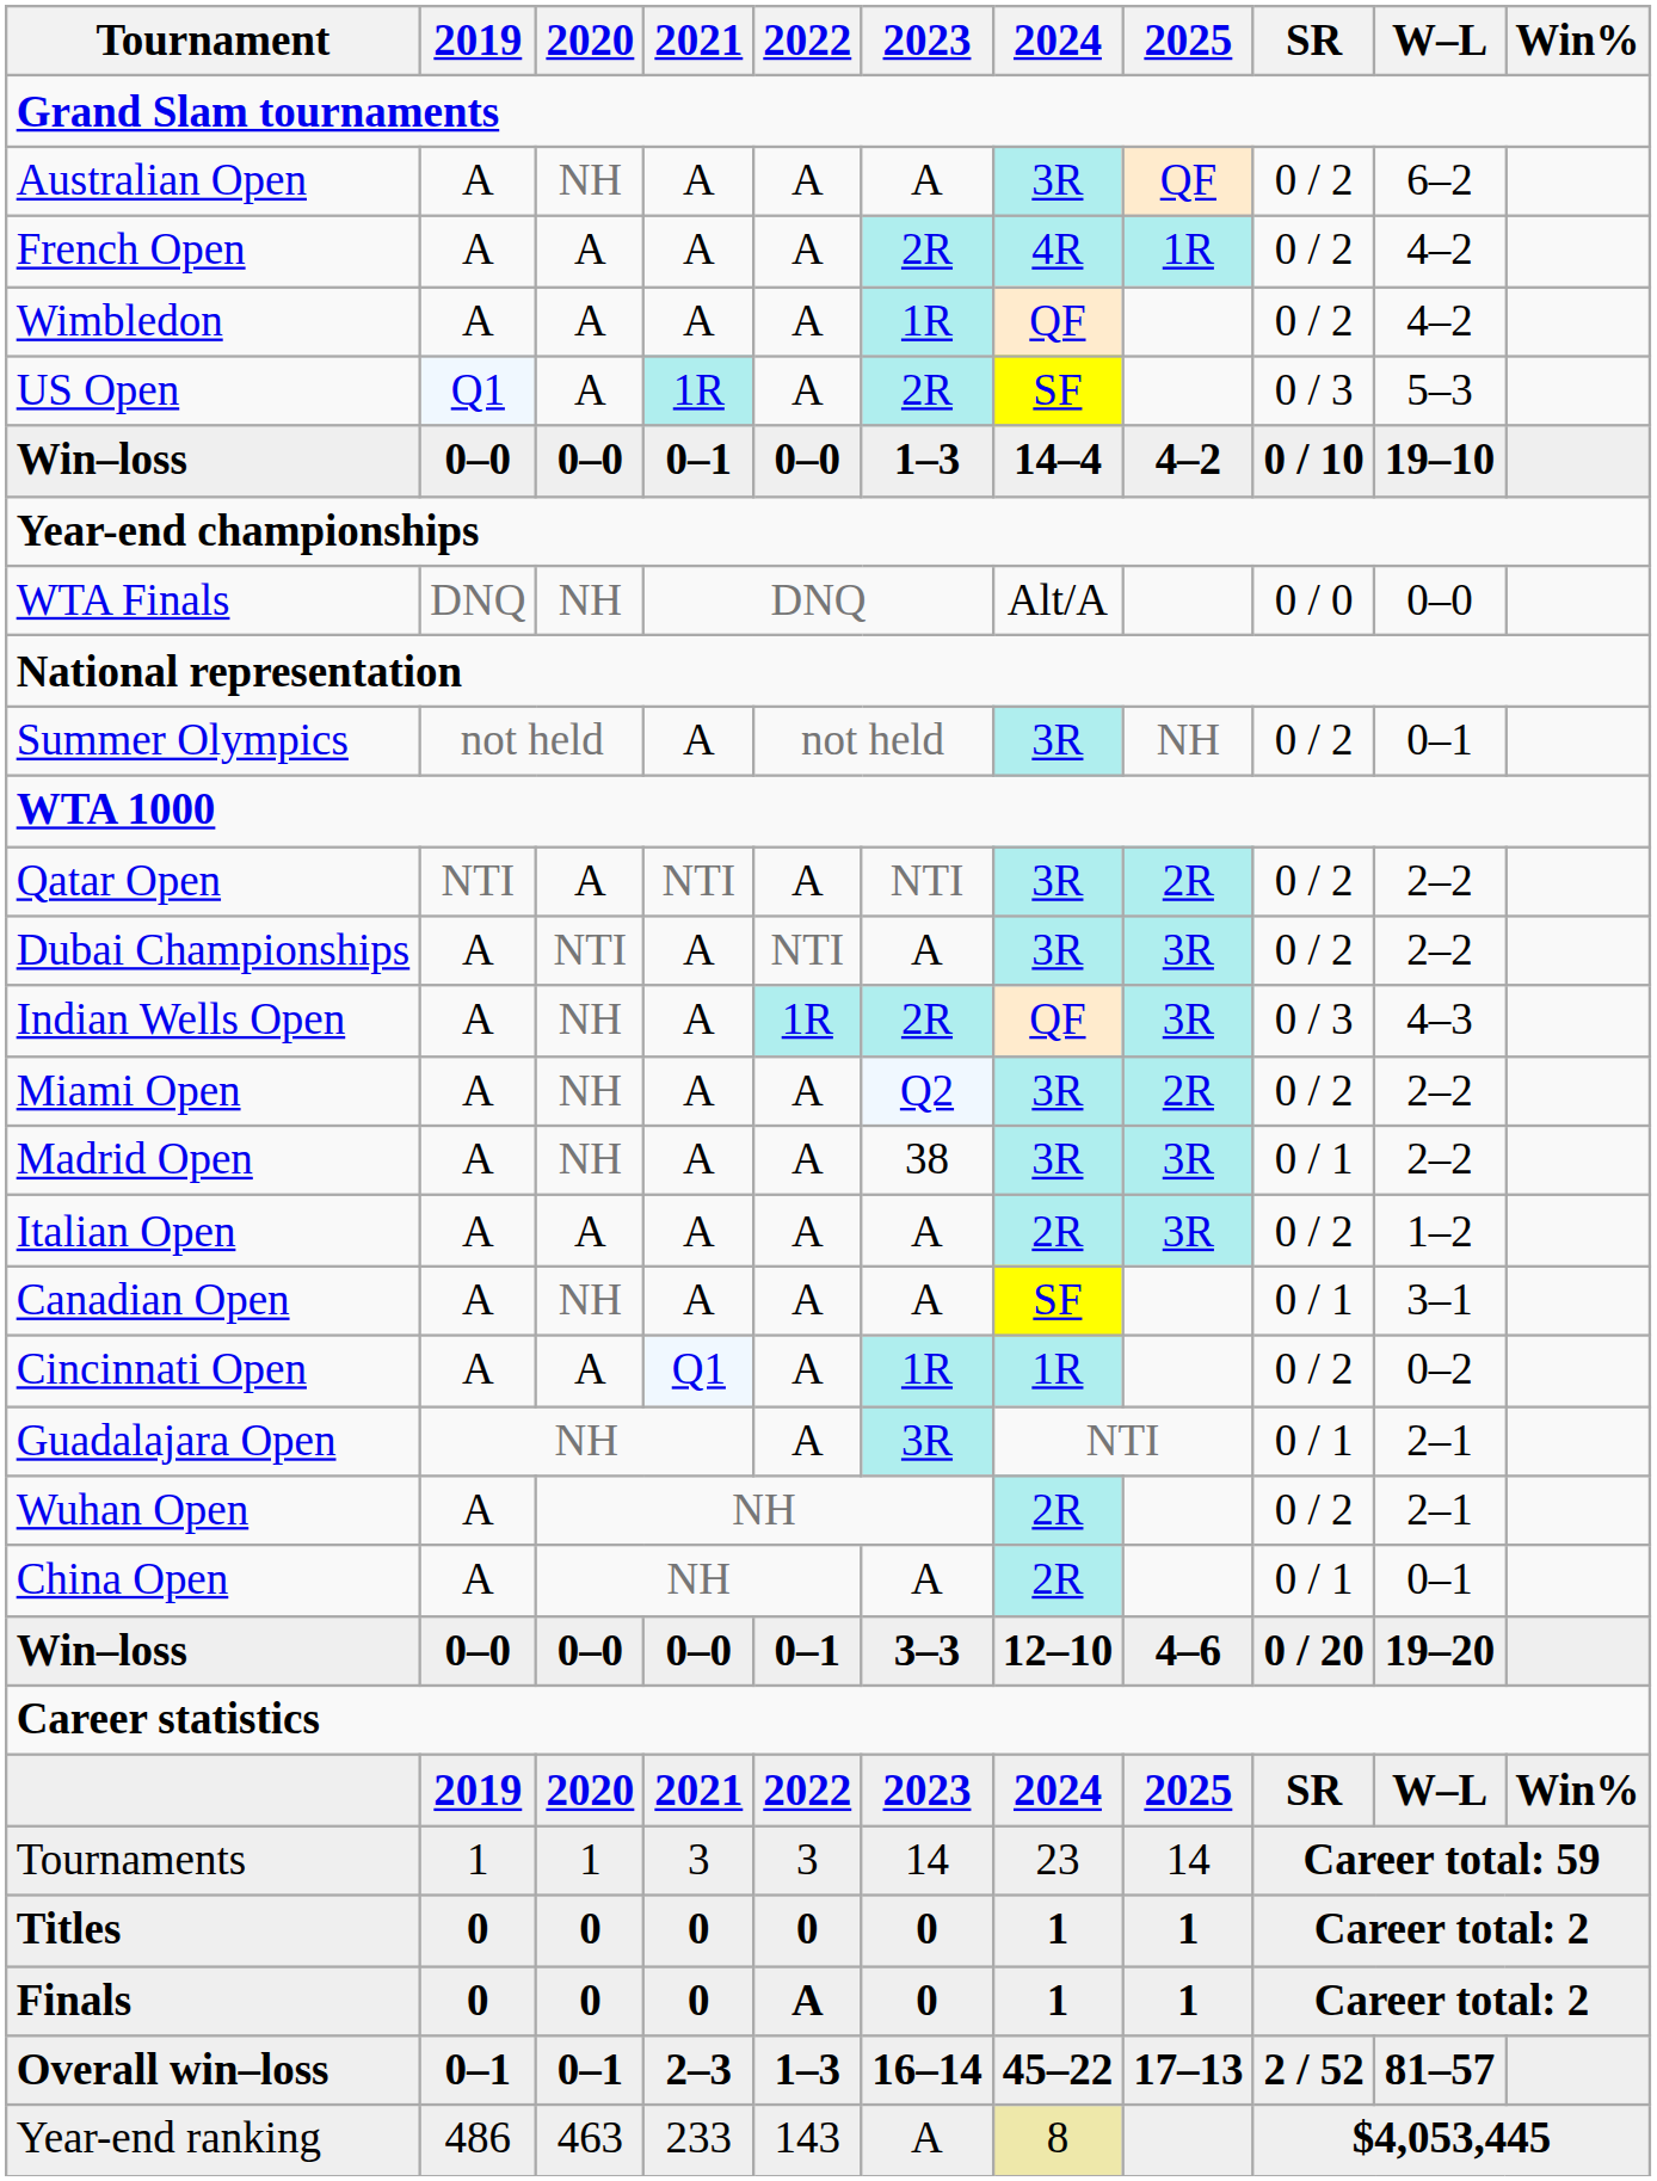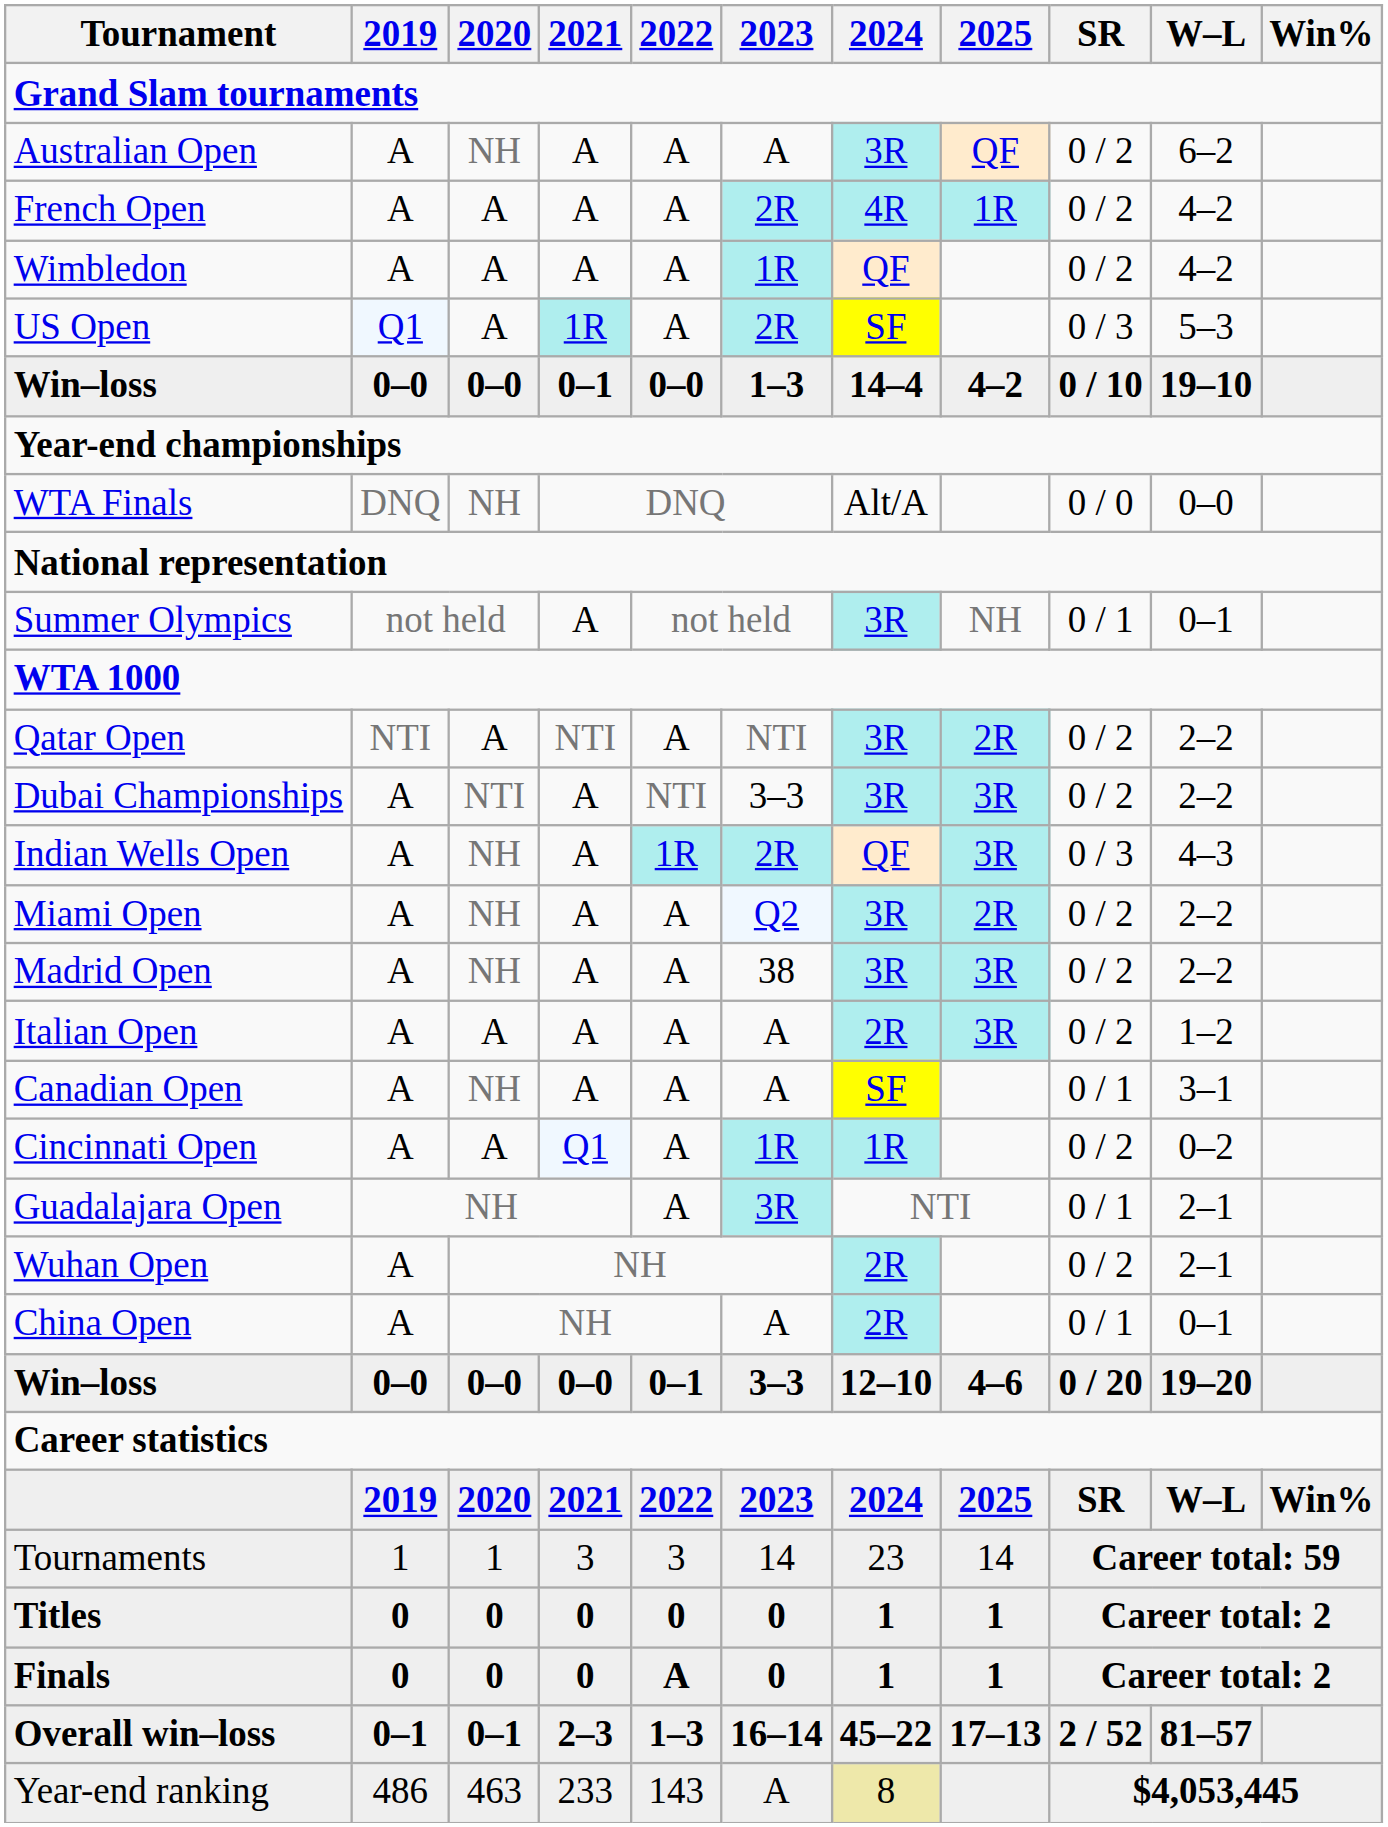 <table class=wikitable style=text-align:center;>
 <tr>
 <th>Tournament</th>
 <th><a href='#'>2019</a></th>
 <th><a href='#'>2020</a></th>
 <th><a href='#'>2021</a></th>
 <th><a href='#'>2022</a></th>
 <th><a href='#'>2023</a></th>
 <th><a href='#'>2024</a></th>
 <th><a href='#'>2025</a></th>
 <th>SR</th>
 <th>W–L</th>
 <th>Win%</th>
 </tr>
 <tr>
 <td colspan="11" style="text-align:left"><strong><a href='#'>Grand Slam tournaments</a></strong></td>
 </tr>
 <tr>
 <td style=text-align:left><a href='#'>Australian Open</a></td>
 <td>A</td>
 <td style=color:#767676>NH</td>
 <td>A</td>
 <td>A</td>
 <td>A</td>
 <td style=background:#afeeee><a href='#'>3R</a></td>
 <td style=background:#ffebcd><a href='#'>QF</a></td>
 <td>0 / 2</td>
 <td>6–2</td>
 <td></td>
 </tr>
 <tr>
 <td style=text-align:left><a href='#'>French Open</a></td>
 <td>A</td>
 <td>A</td>
 <td>A</td>
 <td>A</td>
 <td style=background:#afeeee><a href='#'>2R</a></td>
 <td style=background:#afeeee><a href='#'>4R</a></td>
 <td style=background:#afeeee><a href='#'>1R</a></td>
 <td>0 / 2</td>
 <td>4–2</td>
 <td></td>
 </tr>
 <tr>
 <td style=text-align:left><a href='#'>Wimbledon</a></td>
 <td>A</td>
 <td>A</td>
 <td>A</td>
 <td>A</td>
 <td style=background:#afeeee><a href='#'>1R</a></td>
 <td style=background:#ffebcd><a href='#'>QF</a></td>
 <td></td>
 <td>0 / 2</td>
 <td>4–2</td>
 <td></td>
 </tr>
 <tr>
 <td style=text-align:left><a href='#'>US Open</a></td>
 <td style=background:#f0f8ff><a href='#'>Q1</a></td>
 <td>A</td>
 <td style=background:#afeeee><a href='#'>1R</a></td>
 <td>A</td>
 <td style=background:#afeeee><a href='#'>2R</a></td>
 <td style=background:yellow><a href='#'>SF</a></td>
 <td></td>
 <td>0 / 3</td>
 <td>5–3</td>
 <td></td>
 </tr>
 <tr style=background:#efefef;font-weight:bold;>
 <td style=text-align:left>Win–loss</td>
 <td>0–0</td>
 <td>0–0</td>
 <td>0–1</td>
 <td>0–0</td>
 <td>1–3</td>
 <td>14–4</td>
 <td>4–2</td>
 <td>0 / 10</td>
 <td>19–10</td>
 <td></td>
 </tr>
 <tr>
 <td colspan="12" style="text-align:left"><strong>Year-end championships</strong></td>
 </tr>
 <tr>
 <td style=text-align:left><a href='#'>WTA Finals</a></td>
 <td style=color:#767676>DNQ</td>
 <td style=color:#767676>NH</td>
 <td colspan=3 style=color:#767676>DNQ</td>
 <td>Alt/A</td>
 <td></td>
 <td>0 / 0</td>
 <td>0–0</td>
 <td></td>
 </tr>
 <tr>
 <td colspan="12" style="text-align:left"><strong>National representation</strong></td>
 </tr>
 <tr>
 <td style=text-align:left><a href='#'>Summer Olympics</a></td>
 <td colspan=2 style=color:#767676>not held</td>
 <td>A</td>
 <td colspan=2 style=color:#767676>not held</td>
 <td style=background:#afeeee><a href='#'>3R</a></td>
 <td style=color:#767676>NH</td>
-<td>0 / 2</td>
+<td>0 / 1</td>
 <td>0–1</td>
 <td></td>
 </tr>
 <tr>
 <td colspan="11" style="text-align:left"><strong><a href='#'>WTA 1000</a></strong></td>
 </tr>
 <tr>
 <td style=text-align:left><a href='#'>Qatar Open</a></td>
 <td style=color:#767676>NTI</td>
 <td>A</td>
 <td style=color:#767676>NTI</td>
 <td>A</td>
 <td style=color:#767676>NTI</td>
 <td style=background:#afeeee><a href='#'>3R</a></td>
 <td style=background:#afeeee><a href='#'>2R</a></td>
 <td>0 / 2</td>
 <td>2–2</td>
 <td></td>
 </tr>
 <tr>
 <td style=text-align:left><a href='#'>Dubai Championships</a></td>
 <td>A</td>
 <td style=color:#767676>NTI</td>
 <td>A</td>
 <td style=color:#767676>NTI</td>
-<td>A</td>
+<td>3–3</td>
 <td style=background:#afeeee><a href='#'>3R</a></td>
 <td style=background:#afeeee><a href='#'>3R</a></td>
 <td>0 / 2</td>
 <td>2–2</td>
 <td></td>
 </tr>
 <tr>
 <td style=text-align:left><a href='#'>Indian Wells Open</a></td>
 <td>A</td>
 <td style=color:#767676>NH</td>
 <td>A</td>
 <td style=background:#afeeee><a href='#'>1R</a></td>
 <td style=background:#afeeee><a href='#'>2R</a></td>
 <td style=background:#ffebcd><a href='#'>QF</a></td>
 <td style=background:#afeeee><a href='#'>3R</a></td>
 <td>0 / 3</td>
 <td>4–3</td>
 <td></td>
 </tr>
 <tr>
 <td style=text-align:left><a href='#'>Miami Open</a></td>
 <td>A</td>
 <td style=color:#767676>NH</td>
 <td>A</td>
 <td>A</td>
 <td style=background:#f0f8ff><a href='#'>Q2</a></td>
 <td style=background:#afeeee><a href='#'>3R</a></td>
 <td style=background:#afeeee><a href='#'>2R</a></td>
 <td>0 / 2</td>
 <td>2–2</td>
 <td></td>
 </tr>
 <tr>
 <td style=text-align:left><a href='#'>Madrid Open</a></td>
 <td>A</td>
 <td style=color:#767676>NH</td>
 <td>A</td>
 <td>A</td>
 <td>38</td>
 <td style=background:#afeeee><a href='#'>3R</a></td>
 <td style=background:#afeeee><a href='#'>3R</a></td>
-<td>0 / 1</td>
+<td>0 / 2</td>
 <td>2–2</td>
 <td></td>
 </tr>
 <tr>
 <td style=text-align:left><a href='#'>Italian Open</a></td>
 <td>A</td>
 <td>A</td>
 <td>A</td>
 <td>A</td>
 <td>A</td>
 <td style=background:#afeeee><a href='#'>2R</a></td>
 <td style=background:#afeeee><a href='#'>3R</a></td>
 <td>0 / 2</td>
 <td>1–2</td>
 <td></td>
 </tr>
 <tr>
 <td style=text-align:left><a href='#'>Canadian Open</a></td>
 <td>A</td>
 <td style=color:#767676>NH</td>
 <td>A</td>
 <td>A</td>
 <td>A</td>
 <td style=background:yellow><a href='#'>SF</a></td>
 <td></td>
 <td>0 / 1</td>
 <td>3–1</td>
 <td></td>
 </tr>
 <tr>
 <td style=text-align:left><a href='#'>Cincinnati Open</a></td>
 <td>A</td>
 <td>A</td>
 <td style=background:#f0f8ff><a href='#'>Q1</a></td>
 <td>A</td>
 <td style=background:#afeeee><a href='#'>1R</a></td>
 <td style=background:#afeeee><a href='#'>1R</a></td>
 <td></td>
 <td>0 / 2</td>
 <td>0–2</td>
 <td></td>
 </tr>
 <tr>
 <td style=text-align:left><a href='#'>Guadalajara Open</a></td>
 <td colspan=3 style=color:#767676>NH</td>
 <td>A</td>
 <td style=background:#afeeee><a href='#'>3R</a></td>
 <td colspan=2 style=color:#767676>NTI</td>
 <td>0 / 1</td>
 <td>2–1</td>
 <td></td>
 </tr>
 <tr>
 <td style=text-align:left><a href='#'>Wuhan Open</a></td>
 <td>A</td>
 <td colspan=4 style=color:#767676>NH</td>
 <td style=background:#afeeee><a href='#'>2R</a></td>
 <td></td>
 <td>0 / 2</td>
 <td>2–1</td>
 <td></td>
 </tr>
 <tr>
 <td style=text-align:left><a href='#'>China Open</a></td>
 <td>A</td>
 <td colspan=3 style=color:#767676>NH</td>
 <td>A</td>
 <td style=background:#afeeee><a href='#'>2R</a></td>
 <td></td>
 <td>0 / 1</td>
 <td>0–1</td>
 <td></td>
 </tr>
 <tr style=background:#efefef;font-weight:bold;>
 <td style=text-align:left>Win–loss</td>
 <td>0–0</td>
 <td>0–0</td>
 <td>0–0</td>
 <td>0–1</td>
 <td>3–3</td>
 <td>12–10</td>
 <td>4–6</td>
 <td>0 / 20</td>
 <td>19–20</td>
 <td></td>
 </tr>
 <tr>
 <td colspan="11" style="text-align:left"><strong>Career statistics</strong></td>
 </tr>
 <tr style=background:#efefef;font-weight:bold;>
 <td></td>
 <td><a href='#'>2019</a></td>
 <td><a href='#'>2020</a></td>
 <td><a href='#'>2021</a></td>
 <td><a href='#'>2022</a></td>
 <td><a href='#'>2023</a></td>
 <td><a href='#'>2024</a></td>
 <td><a href='#'>2025</a></td>
 <td>SR</td>
 <td>W–L</td>
 <td>Win%</td>
 </tr>
 <tr style=background:#efefef;>
 <td style=text-align:left>Tournaments</td>
 <td>1</td>
 <td>1</td>
 <td>3</td>
 <td>3</td>
 <td>14</td>
 <td>23</td>
 <td>14</td>
 <td colspan="3"><strong>Career total: 59</strong></td>
 </tr>
 <tr style=background:#efefef;font-weight:bold;>
 <td style=text-align:left>Titles</td>
 <td>0</td>
 <td>0</td>
 <td>0</td>
 <td>0</td>
 <td>0</td>
 <td>1</td>
 <td>1</td>
 <td colspan="3">Career total: 2</td>
 </tr>
 <tr style=background:#efefef;font-weight:bold;>
 <td style=text-align:left>Finals</td>
 <td>0</td>
 <td>0</td>
 <td>0</td>
 <td>A</td>
 <td>0</td>
 <td>1</td>
 <td>1</td>
 <td colspan="3">Career total: 2</td>
 </tr>
 <tr style=background:#efefef;font-weight:bold;>
 <td style=text-align:left;>Overall win–loss</td>
 <td>0–1</td>
 <td>0–1</td>
 <td>2–3</td>
 <td>1–3</td>
 <td>16–14</td>
 <td>45–22</td>
 <td>17–13</td>
 <td>2 / 52</td>
 <td>81–57</td>
 <td></td>
 </tr>
 <tr style=background:#efefef;>
 <td style=text-align:left>Year-end ranking</td>
 <td>486</td>
 <td>463</td>
 <td>233</td>
 <td>143</td>
 <td>A</td>
 <td bgcolor=eee8aa>8</td>
 <td></td>
 <td colspan="3"><strong>$4,053,445</strong></td>
 </tr>
 </table>
